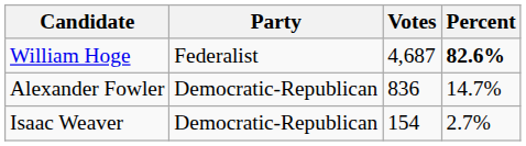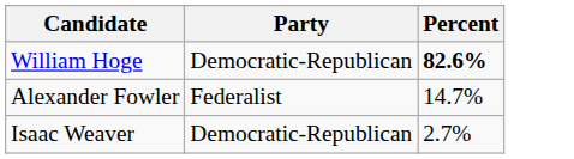 <table class=wikitable>
 <tr>
 <th>Candidate</th>
 <th>Party</th>
-<th>Votes</th>
 <th>Percent</th>
 </tr>
 <tr>
 <td><a href='#'>William Hoge</a></td>
-<td>Federalist</td>
-<td>4,687</td>
+<td>Democratic-Republican</td>
 <td><strong>82.6%</strong></td>
 </tr>
 <tr>
 <td>Alexander Fowler</td>
-<td>Democratic-Republican</td>
-<td>836</td>
+<td>Federalist</td>
 <td>14.7%</td>
 </tr>
 <tr>
 <td>Isaac Weaver</td>
 <td>Democratic-Republican</td>
-<td>154</td>
 <td>2.7%</td>
 </tr>
 </table>
